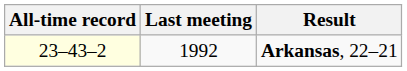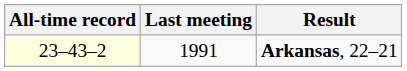 <table class="wikitable">
 <tr style="text-align:center;">
 <th>All-time record</th>
 <th>Last meeting</th>
 <th>Result</th>
 </tr>
 <tr style="text-align:center;">
 <td style="background: lightyellow;">23–43–2</td>
-<td>1992</td>
+<td>1991</td>
 <td><strong>Arkansas</strong>, 22–21</td>
 </tr>
 </table>
